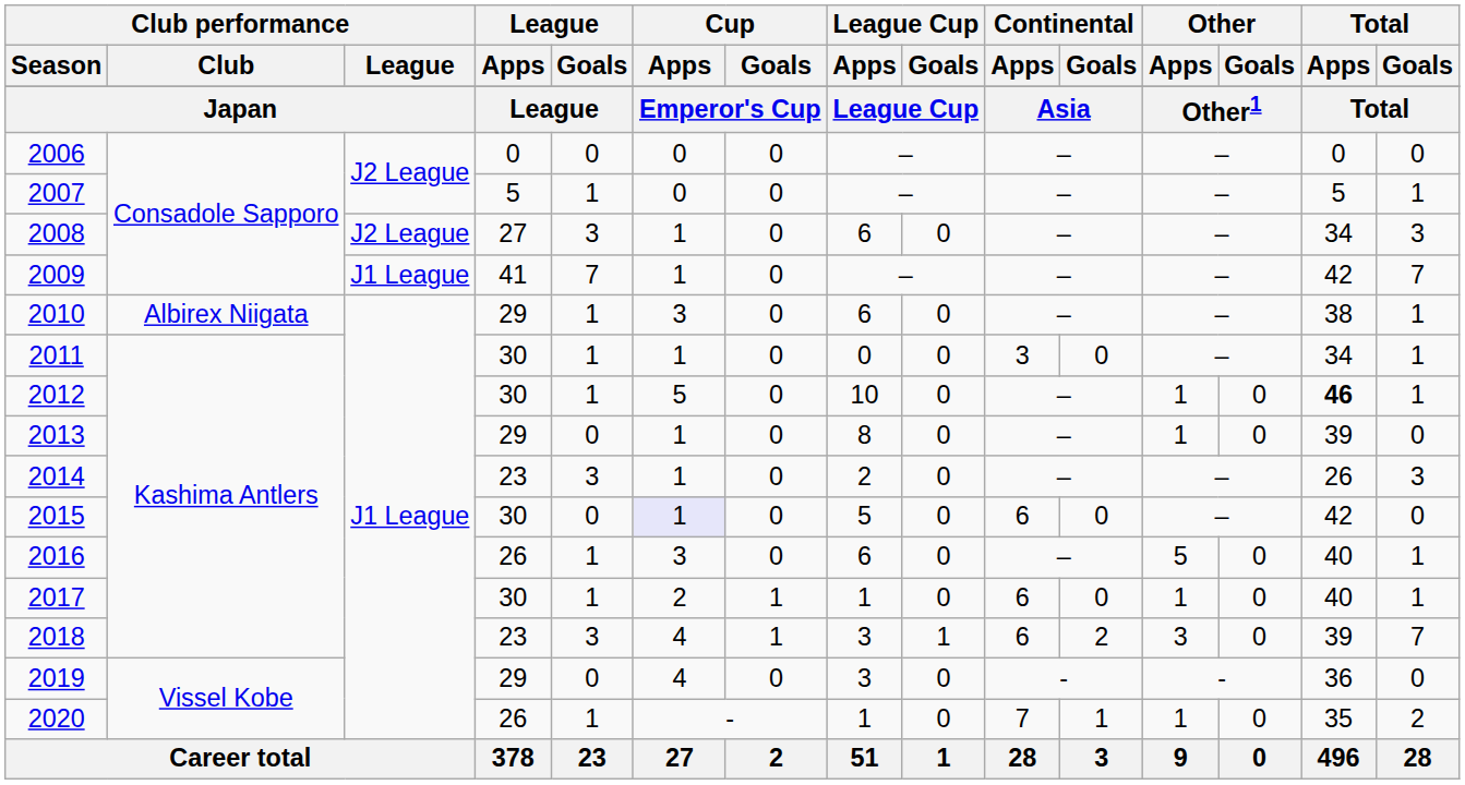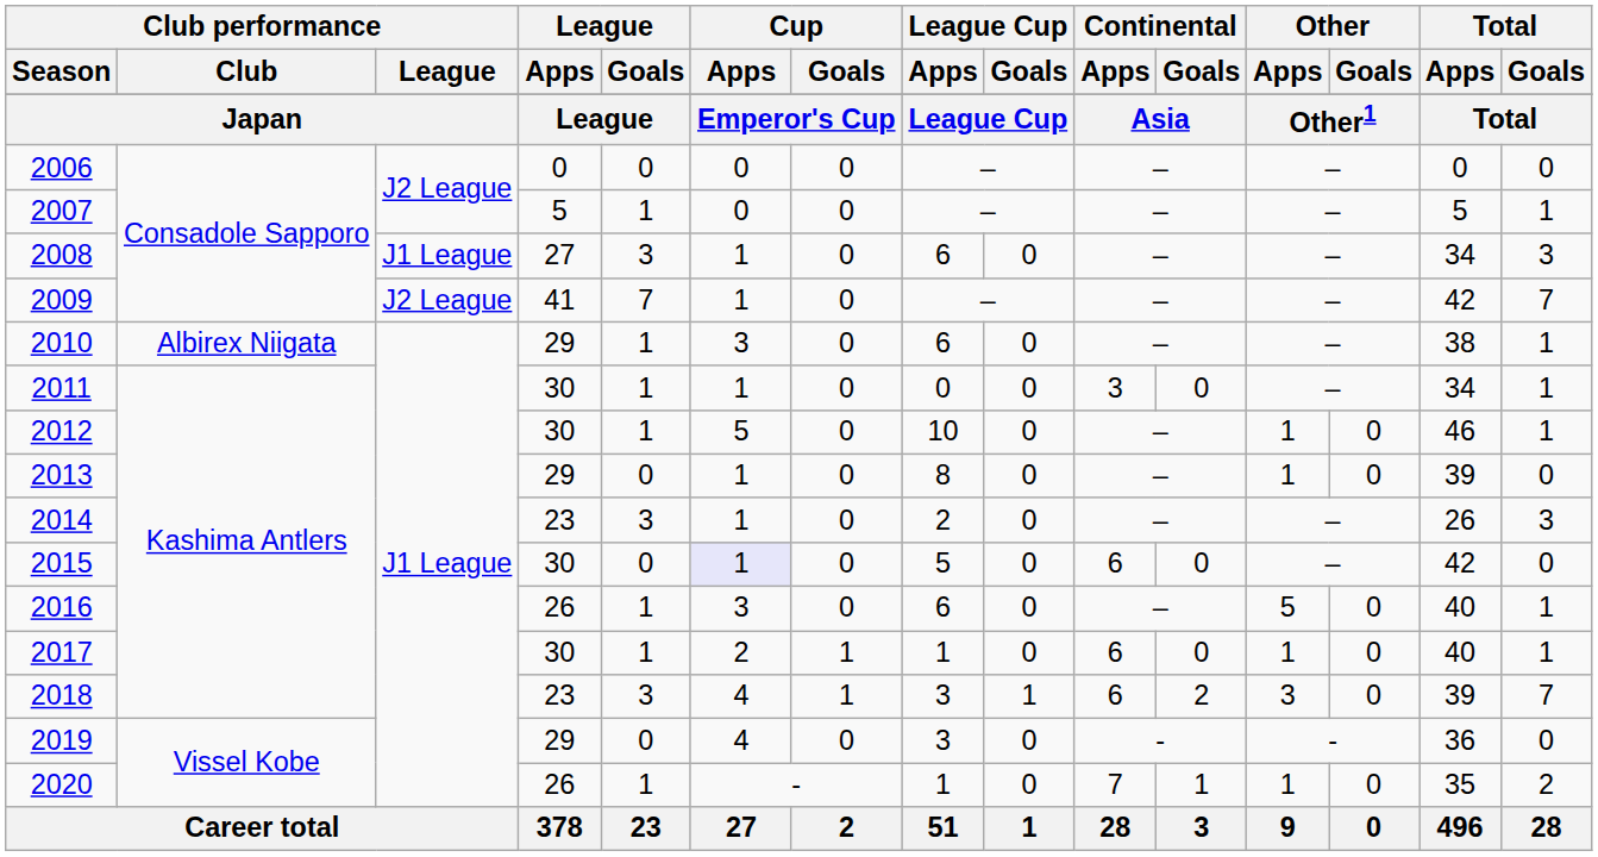 <table class="wikitable" style="text-align:center">
 <tr>
 <th colspan=3>Club performance</th>
 <th colspan=2>League</th>
 <th colspan=2>Cup</th>
 <th colspan=2>League Cup</th>
 <th colspan=2>Continental</th>
 <th colspan=2>Other</th>
 <th colspan=2>Total</th>
 </tr>
 <tr>
 <th>Season</th>
 <th>Club</th>
 <th>League</th>
 <th>Apps</th>
 <th>Goals</th>
 <th>Apps</th>
 <th>Goals</th>
 <th>Apps</th>
 <th>Goals</th>
 <th>Apps</th>
 <th>Goals</th>
 <th>Apps</th>
 <th>Goals</th>
 <th>Apps</th>
 <th>Goals</th>
 </tr>
 <tr>
 </tr>
 <tr>
 <th colspan=3>Japan</th>
 <th colspan=2>League</th>
 <th colspan=2><a href='#'>Emperor's Cup</a></th>
 <th colspan=2><a href='#'>League Cup</a></th>
 <th colspan=2><a href='#'>Asia</a></th>
 <th colspan="2">Other<sup><a href='#'>1</a></sup></th>
 <th colspan=2>Total</th>
 </tr>
 <tr>
 <td><a href='#'>2006</a></td>
 <td rowspan="4"><a href='#'>Consadole Sapporo</a></td>
 <td rowspan="2"><a href='#'>J2 League</a></td>
 <td>0</td>
 <td>0</td>
 <td>0</td>
 <td>0</td>
 <td colspan="2">–</td>
 <td colspan="2">–</td>
 <td colspan="2">–</td>
 <td>0</td>
 <td>0</td>
 </tr>
 <tr>
 <td><a href='#'>2007</a></td>
 <td>5</td>
 <td>1</td>
 <td>0</td>
 <td>0</td>
 <td colspan="2">–</td>
 <td colspan="2">–</td>
 <td colspan="2">–</td>
 <td>5</td>
 <td>1</td>
 </tr>
 <tr>
 <td><a href='#'>2008</a></td>
-<td><a href='#'>J2 League</a></td>
+<td><a href='#'>J1 League</a></td>
 <td>27</td>
 <td>3</td>
 <td>1</td>
 <td>0</td>
 <td>6</td>
 <td>0</td>
 <td colspan="2">–</td>
 <td colspan="2">–</td>
 <td>34</td>
 <td>3</td>
 </tr>
 <tr>
 <td><a href='#'>2009</a></td>
-<td><a href='#'>J1 League</a></td>
+<td><a href='#'>J2 League</a></td>
 <td>41</td>
 <td>7</td>
 <td>1</td>
 <td>0</td>
 <td colspan="2">–</td>
 <td colspan="2">–</td>
 <td colspan="2">–</td>
 <td>42</td>
 <td>7</td>
 </tr>
 <tr>
 <td><a href='#'>2010</a></td>
 <td><a href='#'>Albirex Niigata</a></td>
 <td rowspan="11"><a href='#'>J1 League</a></td>
 <td>29</td>
 <td>1</td>
 <td>3</td>
 <td>0</td>
 <td>6</td>
 <td>0</td>
 <td colspan="2">–</td>
 <td colspan="2">–</td>
 <td>38</td>
 <td>1</td>
 </tr>
 <tr>
 <td><a href='#'>2011</a></td>
 <td rowspan="8"><a href='#'>Kashima Antlers</a></td>
 <td>30</td>
 <td>1</td>
 <td>1</td>
 <td>0</td>
 <td>0</td>
 <td>0</td>
 <td>3</td>
 <td>0</td>
 <td colspan="2">–</td>
 <td>34</td>
 <td>1</td>
 </tr>
 <tr>
 <td><a href='#'>2012</a></td>
 <td>30</td>
 <td>1</td>
 <td>5</td>
 <td>0</td>
 <td>10</td>
 <td>0</td>
 <td colspan="2">–</td>
 <td>1</td>
 <td>0</td>
-<td><strong>46</strong></td>
+<td>46</td>
 <td>1</td>
 </tr>
 <tr>
 <td><a href='#'>2013</a></td>
 <td>29</td>
 <td>0</td>
 <td>1</td>
 <td>0</td>
 <td>8</td>
 <td>0</td>
 <td colspan="2">–</td>
 <td>1</td>
 <td>0</td>
 <td>39</td>
 <td>0</td>
 </tr>
 <tr>
 <td><a href='#'>2014</a></td>
 <td>23</td>
 <td>3</td>
 <td>1</td>
 <td>0</td>
 <td>2</td>
 <td>0</td>
 <td colspan="2">–</td>
 <td colspan="2">–</td>
 <td>26</td>
 <td>3</td>
 </tr>
 <tr>
 <td><a href='#'>2015</a></td>
 <td>30</td>
 <td>0</td>
 <td style="background: lavender;">1</td>
 <td>0</td>
 <td>5</td>
 <td>0</td>
 <td>6</td>
 <td>0</td>
 <td colspan="2">–</td>
 <td>42</td>
 <td>0</td>
 </tr>
 <tr>
 <td><a href='#'>2016</a></td>
 <td>26</td>
 <td>1</td>
 <td>3</td>
 <td>0</td>
 <td>6</td>
 <td>0</td>
 <td colspan="2">–</td>
 <td>5</td>
 <td>0</td>
 <td>40</td>
 <td>1</td>
 </tr>
 <tr>
 <td><a href='#'>2017</a></td>
 <td>30</td>
 <td>1</td>
 <td>2</td>
 <td>1</td>
 <td>1</td>
 <td>0</td>
 <td>6</td>
 <td>0</td>
 <td>1</td>
 <td>0</td>
 <td>40</td>
 <td>1</td>
 </tr>
 <tr>
 <td><a href='#'>2018</a></td>
 <td>23</td>
 <td>3</td>
 <td>4</td>
 <td>1</td>
 <td>3</td>
 <td>1</td>
 <td>6</td>
 <td>2</td>
 <td>3</td>
 <td>0</td>
 <td>39</td>
 <td>7</td>
 </tr>
 <tr>
 <td><a href='#'>2019</a></td>
 <td rowspan="2"><a href='#'>Vissel Kobe</a></td>
 <td>29</td>
 <td>0</td>
 <td>4</td>
 <td>0</td>
 <td>3</td>
 <td>0</td>
 <td colspan=2>-</td>
 <td colspan=2>-</td>
 <td>36</td>
 <td>0</td>
 </tr>
 <tr>
 <td><a href='#'>2020</a></td>
 <td>26</td>
 <td>1</td>
 <td colspan=2>-</td>
 <td>1</td>
 <td>0</td>
 <td>7</td>
 <td>1</td>
 <td>1</td>
 <td>0</td>
 <td>35</td>
 <td>2</td>
 </tr>
 <tr>
 <th colspan=3>Career total</th>
 <th>378</th>
 <th>23</th>
 <th>27</th>
 <th>2</th>
 <th>51</th>
 <th>1</th>
 <th>28</th>
 <th>3</th>
 <th>9</th>
 <th>0</th>
 <th>496</th>
 <th>28</th>
 </tr>
 </table>
